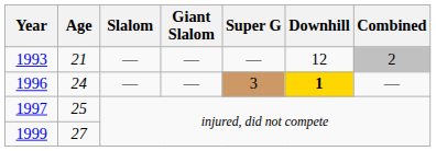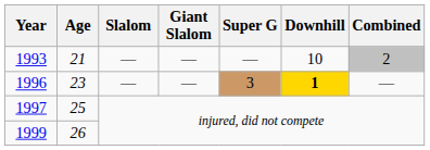 <table class=wikitable style="text-align:center">
 <tr>
 <th>  Year  </th>
 <th> Age </th>
 <th> Slalom </th>
 <th> Giant <br> Slalom </th>
 <th>Super G</th>
 <th>Downhill</th>
 <th>Combined</th>
 </tr>
 <tr>
 <td><a href='#'>1993</a></td>
 <td><em>21</em></td>
 <td>—</td>
 <td>—</td>
 <td>—</td>
-<td>12</td>
+<td>10</td>
 <td style="background:silver;">2</td>
 </tr>
 <tr>
 <td><a href='#'>1996</a></td>
-<td><em>24</em></td>
+<td><em>23</em></td>
 <td>—</td>
 <td>—</td>
 <td style="background:#c96;">3</td>
 <td style="background:gold;"><strong>1</strong></td>
 <td>—</td>
 </tr>
 <tr>
 <td><a href='#'>1997</a></td>
 <td><em>25</em></td>
 <td colspan=6 rowspan=2><small><em>injured, did not compete</em></small></td>
 </tr>
 <tr>
 <td><a href='#'>1999</a></td>
-<td><em>27</em></td>
+<td><em>26</em></td>
 </tr>
 </table>
